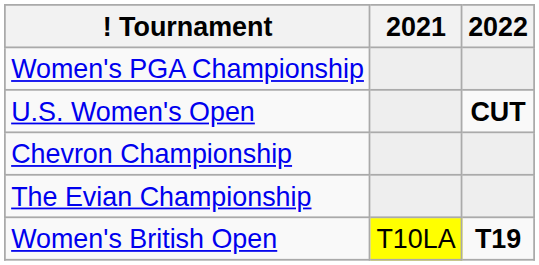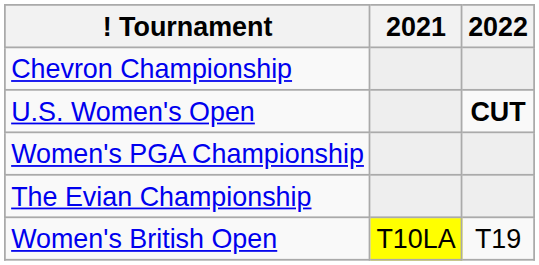 <table class="wikitable" style="font-size:95%;text-align:center;">
 <tr>
 <th>! Tournament</th>
 <th>2021</th>
 <th>2022</th>
 </tr>
 <tr>
-<td align=left><a href='#'>Women's PGA Championship</a></td>
+<td align=left><a href='#'>Chevron Championship</a></td>
 <td style="background:#eeeeee;"></td>
 <td style="background:#eeeeee;"></td>
 </tr>
 <tr>
 <td align=left><a href='#'>U.S. Women's Open</a></td>
 <td style="background:#eeeeee;"></td>
 <td><strong>CUT</strong></td>
 </tr>
 <tr>
-<td align=left><a href='#'>Chevron Championship</a></td>
+<td align=left><a href='#'>Women's PGA Championship</a></td>
 <td style="background:#eeeeee;"></td>
 <td style="background:#eeeeee;"></td>
 </tr>
 <tr>
 <td align=left><a href='#'>The Evian Championship</a></td>
 <td style="background:#eeeeee;"></td>
 <td style="background:#eeeeee;"></td>
 </tr>
 <tr>
 <td align=left><a href='#'>Women's British Open</a></td>
 <td style="background:yellow;">T10<span>LA</span></td>
-<td><strong>T19</strong></td>
+<td>T19</td>
 </tr>
 </table>
